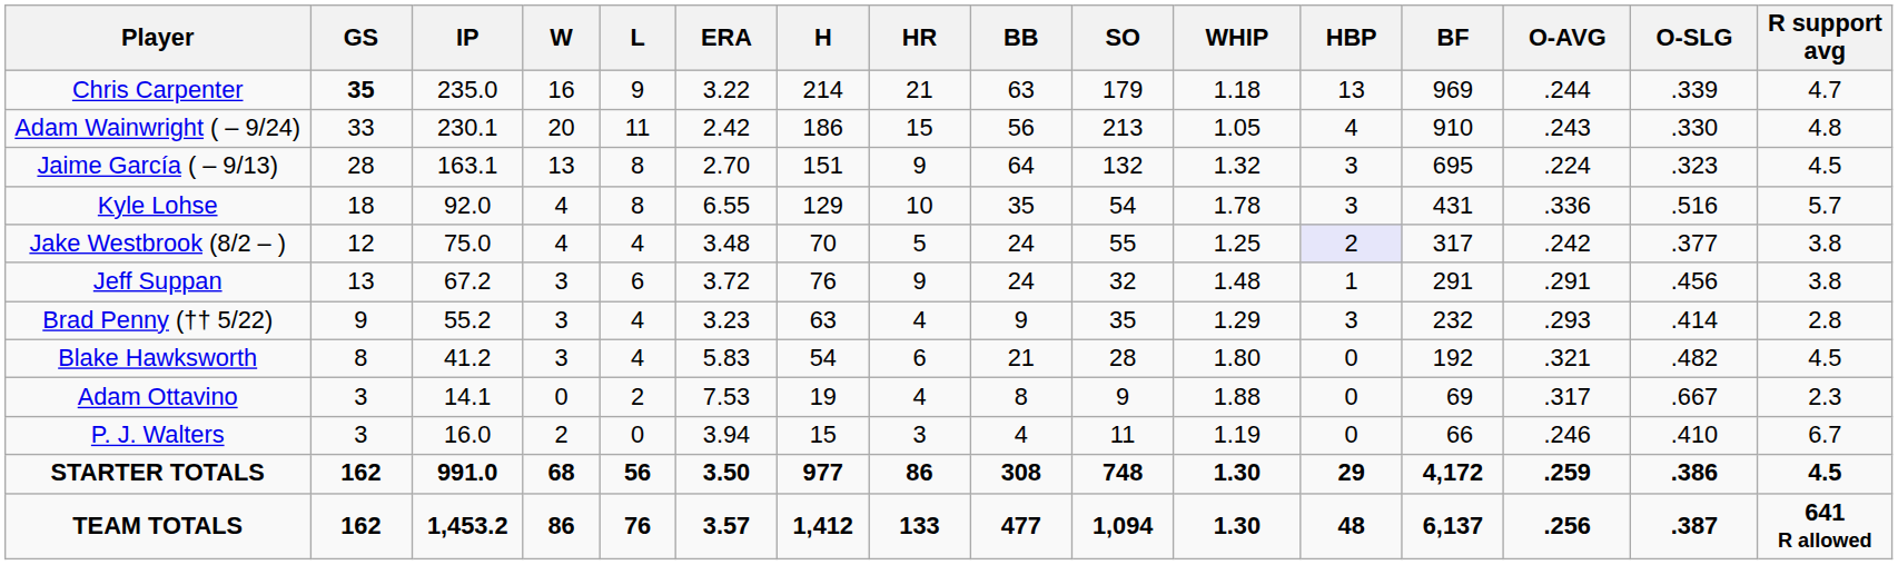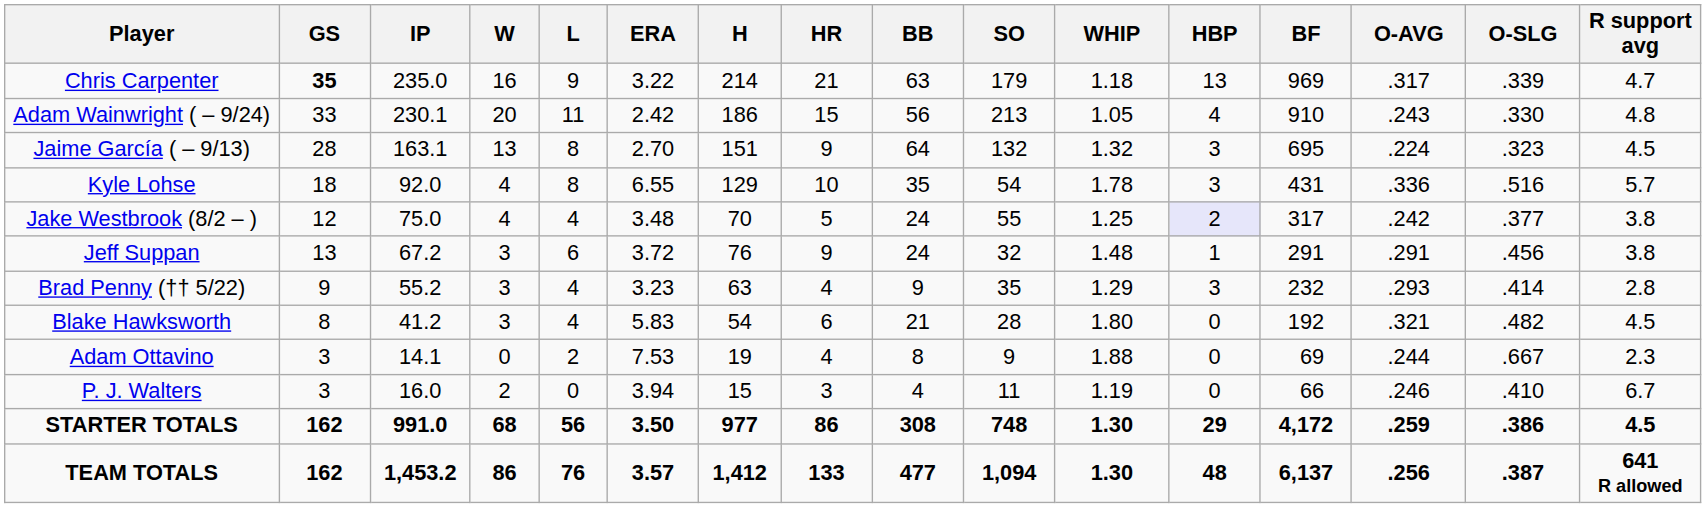 <table class="wikitable sortable">
 <tr>
 <th bgcolor="#DDDDFF" width="12%">Player</th>
 <th bgcolor="#DDDDFF" width="4%">GS</th>
 <th bgcolor="#DDDDFF" width="3%">IP</th>
 <th bgcolor="#DDDDFF" width="3%">W</th>
 <th bgcolor="#DDDDFF" width="3%">L</th>
 <th bgcolor="#DDDDFF" width="4%">ERA</th>
 <th bgcolor="#DDDDFF" width="3%">H</th>
 <th bgcolor="#DDDDFF" width="4%">HR</th>
 <th bgcolor="#DDDDFF" width="4%">BB</th>
 <th bgcolor="#DDDDFF" width="4%">SO</th>
 <th bgcolor="#DDDDFF" width="5%">WHIP</th>
 <th bgcolor="#DDDDFF" width="4%">HBP</th>
 <th bgcolor="#DDDDFF" width="4%">BF</th>
 <th bgcolor="#DDDDFF" width="5%">O-AVG</th>
 <th bgcolor="#DDDDFF" width="5%">O-SLG</th>
 <th bgcolor="#DDDDFF" width="5%">R support avg</th>
 </tr>
 <tr align="center">
 <td><a href='#'>Chris Carpenter</a></td>
 <td><strong>35</strong></td>
 <td>235.0</td>
 <td>16</td>
 <td>9</td>
 <td>3.22</td>
 <td>214</td>
 <td>21</td>
 <td>63</td>
 <td>179</td>
 <td>1.18</td>
 <td>13</td>
 <td>969</td>
-<td>.244</td>
+<td>.317</td>
 <td>.339</td>
 <td>4.7</td>
 </tr>
 <tr align="center">
 <td><a href='#'>Adam Wainwright</a> ( – 9/24)</td>
 <td>33</td>
 <td>230.1</td>
 <td>20</td>
 <td>11</td>
 <td>2.42</td>
 <td>186</td>
 <td>15</td>
 <td>56</td>
 <td>213</td>
 <td>1.05</td>
 <td>4</td>
 <td>910</td>
 <td>.243</td>
 <td>.330</td>
 <td>4.8</td>
 </tr>
 <tr align="center">
 <td><a href='#'>Jaime García</a> ( – 9/13)</td>
 <td>28</td>
 <td>163.1</td>
 <td>13</td>
 <td>8</td>
 <td>2.70</td>
 <td>151</td>
 <td>9</td>
 <td>64</td>
 <td>132</td>
 <td>1.32</td>
 <td>3</td>
 <td>695</td>
 <td>.224</td>
 <td>.323</td>
 <td>4.5</td>
 </tr>
 <tr align="center">
 <td><a href='#'>Kyle Lohse</a></td>
 <td>18</td>
 <td>92.0</td>
 <td>4</td>
 <td>8</td>
 <td>6.55</td>
 <td>129</td>
 <td>10</td>
 <td>35</td>
 <td>54</td>
 <td>1.78</td>
 <td>3</td>
 <td>431</td>
 <td>.336</td>
 <td>.516</td>
 <td>5.7</td>
 </tr>
 <tr align="center">
 <td><a href='#'>Jake Westbrook</a> (8/2 – )</td>
 <td>12</td>
 <td>75.0</td>
 <td>4</td>
 <td>4</td>
 <td>3.48</td>
 <td>70</td>
 <td>5</td>
 <td>24</td>
 <td>55</td>
 <td>1.25</td>
 <td style="background: lavender;">2</td>
 <td>317</td>
 <td>.242</td>
 <td>.377</td>
 <td>3.8</td>
 </tr>
 <tr align="center">
 <td><a href='#'>Jeff Suppan</a></td>
 <td>13</td>
 <td>67.2</td>
 <td>3</td>
 <td>6</td>
 <td>3.72</td>
 <td>76</td>
 <td>9</td>
 <td>24</td>
 <td>32</td>
 <td>1.48</td>
 <td>1</td>
 <td>291</td>
 <td>.291</td>
 <td>.456</td>
 <td>3.8</td>
 </tr>
 <tr align="center">
 <td><a href='#'>Brad Penny</a> (†† 5/22)</td>
 <td>9</td>
 <td>55.2</td>
 <td>3</td>
 <td>4</td>
 <td>3.23</td>
 <td>63</td>
 <td>4</td>
 <td>9</td>
 <td>35</td>
 <td>1.29</td>
 <td>3</td>
 <td>232</td>
 <td>.293</td>
 <td>.414</td>
 <td>2.8</td>
 </tr>
 <tr align="center">
 <td><a href='#'>Blake Hawksworth</a></td>
 <td>8</td>
 <td>41.2</td>
 <td>3</td>
 <td>4</td>
 <td>5.83</td>
 <td>54</td>
 <td>6</td>
 <td>21</td>
 <td>28</td>
 <td>1.80</td>
 <td>0</td>
 <td>192</td>
 <td>.321</td>
 <td>.482</td>
 <td>4.5</td>
 </tr>
 <tr align="center">
 <td><a href='#'>Adam Ottavino</a> </td>
 <td>3</td>
 <td>14.1</td>
 <td>0</td>
 <td>2</td>
 <td>7.53</td>
 <td>19</td>
 <td>4</td>
 <td>8</td>
 <td>9</td>
 <td>1.88</td>
 <td>0</td>
 <td>  69</td>
-<td>.317</td>
+<td>.244</td>
 <td>.667</td>
 <td>2.3</td>
 </tr>
 <tr align="center">
 <td><a href='#'>P. J. Walters</a></td>
 <td>3</td>
 <td>16.0</td>
 <td>2</td>
 <td>0</td>
 <td>3.94</td>
 <td>15</td>
 <td>3</td>
 <td>4</td>
 <td>11</td>
 <td>1.19</td>
 <td>0</td>
 <td>  66</td>
 <td>.246</td>
 <td>.410</td>
 <td>6.7</td>
 </tr>
 <tr align="center">
 <td><strong>STARTER TOTALS</strong></td>
 <td><strong>162</strong></td>
 <td><strong>991.0</strong></td>
 <td><strong>68</strong></td>
 <td><strong>56</strong></td>
 <td><strong>3.50</strong></td>
 <td><strong>977</strong></td>
 <td><strong>86</strong></td>
 <td><strong>308</strong></td>
 <td><strong>748</strong></td>
 <td><strong>1.30</strong></td>
 <td><strong>29</strong></td>
 <td><strong>4,172</strong></td>
 <td><strong>.259</strong></td>
 <td><strong>.386</strong></td>
 <td><strong>4.5</strong><br></td>
 </tr>
 <tr align="center">
 <td><strong>TEAM TOTALS</strong></td>
 <td><strong>162</strong></td>
 <td><strong>1,453.2</strong></td>
 <td><strong>86</strong></td>
 <td><strong>76</strong></td>
 <td><strong>3.57</strong></td>
 <td><strong>1,412</strong></td>
 <td><strong>133</strong></td>
 <td><strong>477</strong></td>
 <td><strong>1,094</strong></td>
 <td><strong>1.30</strong></td>
 <td><strong>48</strong></td>
 <td><strong>6,137</strong></td>
 <td><strong>.256</strong></td>
 <td><strong>.387</strong></td>
 <td><strong>641 <br> <small>R allowed</small></strong></td>
 </tr>
 </table>
